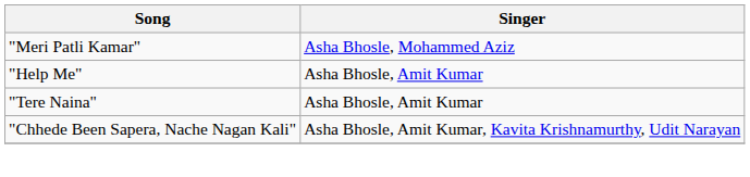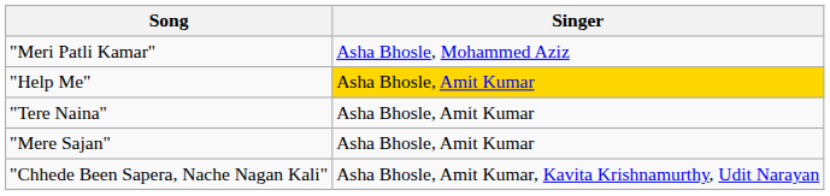 <table class="wikitable" style="font-size:95%;">
 <tr>
 <th>Song</th>
 <th>Singer</th>
 </tr>
 <tr>
 <td>"Meri Patli Kamar"</td>
 <td><a href='#'>Asha Bhosle</a>, <a href='#'>Mohammed Aziz</a></td>
 </tr>
 <tr>
 <td>"Help Me"</td>
-<td>Asha Bhosle, <a href='#'>Amit Kumar</a></td>
+<td style="background: gold;">Asha Bhosle, <a href='#'>Amit Kumar</a></td>
 </tr>
 <tr>
 <td>"Tere Naina"</td>
+<td>Asha Bhosle, Amit Kumar</td>
+</tr>
+<tr>
+<td>"Mere Sajan"</td>
 <td>Asha Bhosle, Amit Kumar</td>
 </tr>
 <tr>
 <td>"Chhede Been Sapera, Nache Nagan Kali"</td>
 <td>Asha Bhosle, Amit Kumar, <a href='#'>Kavita Krishnamurthy</a>, <a href='#'>Udit Narayan</a></td>
 </tr>
 <tr>
 </tr>
 </table>
